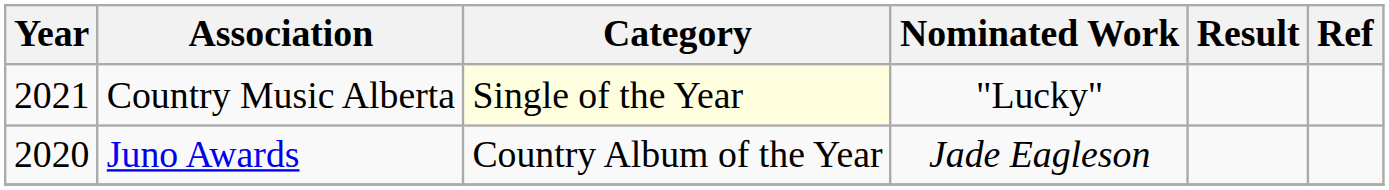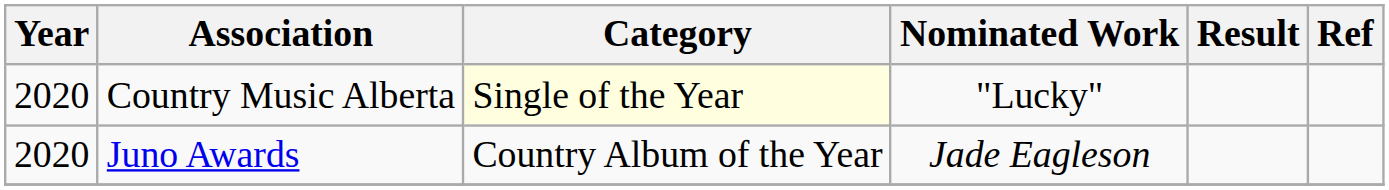 <table class="wikitable">
 <tr>
 <th>Year</th>
 <th>Association</th>
 <th>Category</th>
 <th>Nominated Work</th>
 <th>Result</th>
 <th>Ref</th>
 </tr>
 <tr>
-<td>2021</td>
+<td>2020</td>
 <td>Country Music Alberta</td>
 <td style="background: lightyellow;">Single of the Year</td>
 <td align="center">"Lucky"</td>
 <td></td>
 <td></td>
 </tr>
 <tr>
 <td>2020</td>
 <td><a href='#'>Juno Awards</a></td>
 <td>Country Album of the Year</td>
 <td align="center"><em>Jade Eagleson</em></td>
 <td></td>
 <td></td>
 </tr>
 <tr>
 </tr>
 </table>
